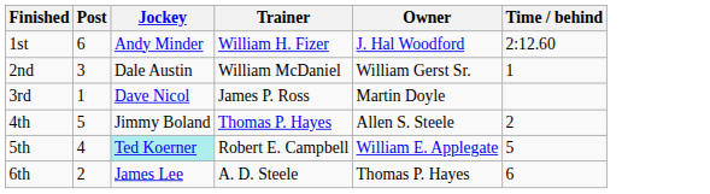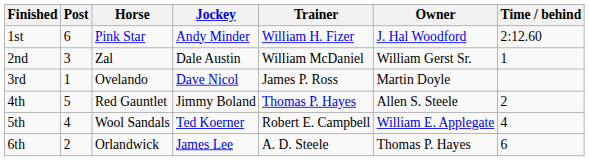 <table class="wikitable">
 <tr>
 <th>Finished</th>
 <th>Post</th>
+<th>Horse</th>
 <th><a href='#'>Jockey</a></th>
 <th>Trainer</th>
 <th>Owner</th>
 <th>Time / behind</th>
 </tr>
 <tr>
 <td>1st</td>
 <td>6</td>
+<td><a href='#'>Pink Star</a></td>
 <td><a href='#'>Andy Minder</a></td>
 <td><a href='#'>William H. Fizer</a></td>
 <td><a href='#'>J. Hal Woodford</a></td>
 <td>2:12.60</td>
 </tr>
 <tr>
 <td>2nd</td>
 <td>3</td>
+<td>Zal</td>
 <td>Dale Austin</td>
 <td>William McDaniel</td>
 <td>William Gerst Sr.</td>
 <td>1</td>
 </tr>
 <tr>
 <td>3rd</td>
 <td>1</td>
+<td>Ovelando</td>
 <td><a href='#'>Dave Nicol</a></td>
 <td>James P. Ross</td>
 <td>Martin Doyle</td>
 <td></td>
 </tr>
 <tr>
 <td>4th</td>
 <td>5</td>
+<td>Red Gauntlet</td>
 <td>Jimmy Boland</td>
 <td><a href='#'>Thomas P. Hayes</a></td>
 <td>Allen S. Steele</td>
 <td>2</td>
 </tr>
 <tr>
 <td>5th</td>
 <td>4</td>
-<td style="background: paleturquoise;"><a href='#'>Ted Koerner</a></td>
+<td>Wool Sandals</td>
+<td><a href='#'>Ted Koerner</a></td>
 <td>Robert E. Campbell</td>
 <td><a href='#'>William E. Applegate</a></td>
-<td>5</td>
+<td>4</td>
 </tr>
 <tr>
 <td>6th</td>
 <td>2</td>
+<td>Orlandwick</td>
 <td><a href='#'>James Lee</a></td>
 <td>A. D. Steele</td>
 <td>Thomas P. Hayes</td>
 <td>6</td>
 </tr>
 </table>
